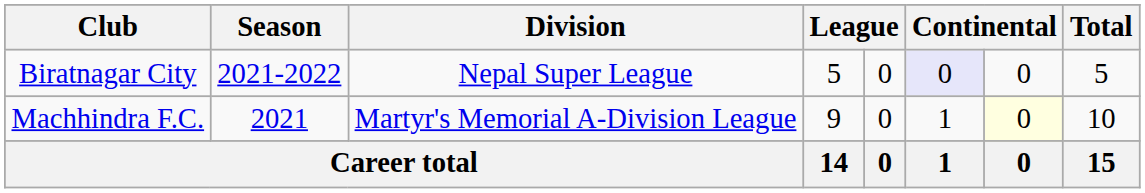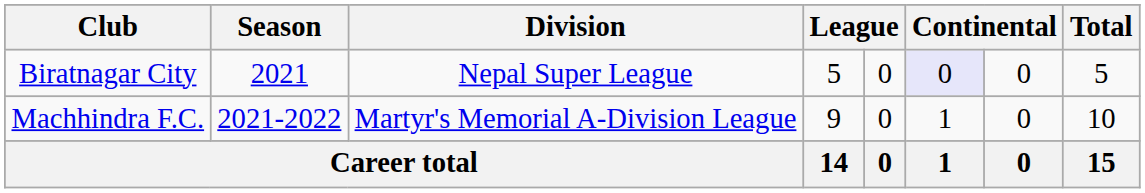 <table class="wikitable" style="text-align: center">
 <tr>
 <th rowspan="1">Club</th>
 <th rowspan="1">Season</th>
 <th colspan="3">Division</th>
 <th colspan="2">League</th>
 <th colspan="2">Continental</th>
 <th>Total</th>
 </tr>
 <tr>
 <td><a href='#'>Biratnagar City</a></td>
-<td><a href='#'>2021-2022</a></td>
+<td><a href='#'>2021</a></td>
 <td colspan=3><a href='#'>Nepal Super League</a></td>
 <td>5</td>
 <td>0</td>
 <td style="background: lavender;">0</td>
 <td>0</td>
 <td>5</td>
 </tr>
 <tr>
 <td><a href='#'>Machhindra F.C.</a></td>
-<td><a href='#'>2021</a></td>
+<td><a href='#'>2021-2022</a></td>
 <td colspan=3><a href='#'>Martyr's Memorial A-Division League</a></td>
 <td>9</td>
 <td>0</td>
 <td>1</td>
-<td style="background: lightyellow;">0</td>
+<td>0</td>
 <td>10</td>
 </tr>
 <tr>
 <th colspan="5">Career total</th>
 <th>14</th>
 <th>0</th>
 <th>1</th>
 <th>0</th>
 <th>15</th>
 </tr>
 </table>
